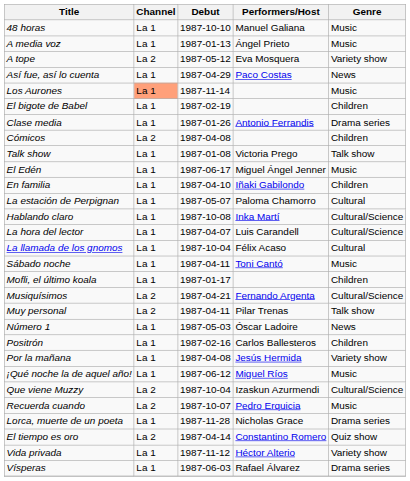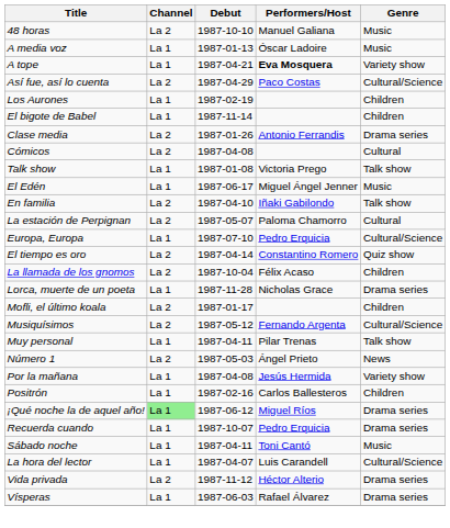 <table class="wikitable sortable">
 <tr>
 <th>Title</th>
 <th>Channel</th>
 <th>Debut</th>
 <th>Performers/Host</th>
 <th>Genre</th>
 </tr>
 <tr>
 <td><em>48 horas</em> </td>
-<td>La 1</td>
+<td>La 2</td>
 <td>1987-10-10</td>
 <td>Manuel Galiana</td>
 <td>Music</td>
 </tr>
 <tr>
 <td><em>A media voz</em> </td>
 <td>La 1</td>
 <td>1987-01-13</td>
-<td>Ángel Prieto</td>
+<td>Óscar Ladoire</td>
 <td>Music</td>
 </tr>
 <tr>
 <td><em>A tope</em></td>
-<td>La 2</td>
-<td>1987-05-12</td>
-<td>Eva Mosquera</td>
+<td>La 1</td>
+<td>1987-04-21</td>
+<td><strong>Eva Mosquera</strong></td>
 <td>Variety show</td>
 </tr>
 <tr>
 <td><em>Así fue, así lo cuenta</em></td>
-<td>La 1</td>
+<td>La 2</td>
 <td>1987-04-29</td>
 <td><a href='#'>Paco Costas</a></td>
-<td>News</td>
+<td>Cultural/Science</td>
 </tr>
 <tr>
 <td><em>Los Aurones</em></td>
-<td style="background: lightsalmon;">La 1</td>
-<td>1987-11-14</td>
-<td></td>
-<td>Music</td>
-</tr>
-<tr>
-<td><em>El bigote de Babel</em> </td>
 <td>La 1</td>
 <td>1987-02-19</td>
 <td></td>
 <td>Children</td>
 </tr>
 <tr>
+<td><em>El bigote de Babel</em> </td>
+<td>La 1</td>
+<td>1987-11-14</td>
+<td></td>
+<td>Children</td>
+</tr>
+<tr>
 <td><em>Clase media</em></td>
-<td>La 1</td>
+<td>La 2</td>
 <td>1987-01-26</td>
 <td><a href='#'>Antonio Ferrandis</a></td>
 <td>Drama series</td>
 </tr>
 <tr>
 <td><em>Cómicos</em></td>
 <td>La 2</td>
 <td>1987-04-08</td>
 <td></td>
-<td>Children</td>
+<td>Cultural</td>
 </tr>
 <tr>
 <td><em>Talk show</em> </td>
 <td>La 1</td>
 <td>1987-01-08</td>
 <td>Victoria Prego</td>
 <td>Talk show</td>
 </tr>
 <tr>
 <td><em>El Edén</em> </td>
 <td>La 1</td>
 <td>1987-06-17</td>
 <td>Miguel Ángel Jenner</td>
 <td>Music</td>
 </tr>
 <tr>
 <td><em>En familia</em> </td>
-<td>La 1</td>
+<td>La 2</td>
 <td>1987-04-10</td>
 <td><a href='#'>Iñaki Gabilondo</a></td>
-<td>Children</td>
+<td>Talk show</td>
 </tr>
 <tr>
 <td><em>La estación de Perpignan</em> </td>
-<td>La 1</td>
+<td>La 2</td>
 <td>1987-05-07</td>
 <td>Paloma Chamorro</td>
 <td>Cultural</td>
 </tr>
 <tr>
-<td><em>Hablando claro</em> </td>
+<td><em>Europa, Europa</em> </td>
 <td>La 1</td>
-<td>1987-10-08</td>
-<td><a href='#'>Inka Martí</a></td>
+<td>1987-07-10</td>
+<td><a href='#'>Pedro Erquicia</a></td>
 <td>Cultural/Science</td>
+</tr>
+<tr>
+<td><em>El tiempo es oro</em> </td>
+<td>La 2</td>
+<td>1987-04-14</td>
+<td><a href='#'>Constantino Romero</a></td>
+<td>Quiz show</td>
+</tr>
+<tr>
+<td><em><a href='#'>La llamada de los gnomos</a></em> </td>
+<td>La 2</td>
+<td>1987-10-04</td>
+<td>Félix Acaso</td>
+<td>Children</td>
+</tr>
+<tr>
+<td><em>Lorca, muerte de un poeta</em></td>
+<td>La 1</td>
+<td>1987-11-28</td>
+<td>Nicholas Grace</td>
+<td>Drama series</td>
+</tr>
+<tr>
+<td><em>Mofli, el último koala</em></td>
+<td>La 2</td>
+<td>1987-01-17</td>
+<td></td>
+<td>Children</td>
+</tr>
+<tr>
+<td><em>Musiquísimos</em> </td>
+<td>La 2</td>
+<td>1987-05-12</td>
+<td><a href='#'>Fernando Argenta</a></td>
+<td>Cultural/Science</td>
+</tr>
+<tr>
+<td><em>Muy personal</em> </td>
+<td>La 1</td>
+<td>1987-04-11</td>
+<td>Pilar Trenas</td>
+<td>Talk show</td>
+</tr>
+<tr>
+<td><em>Número 1</em></td>
+<td>La 2</td>
+<td>1987-05-03</td>
+<td>Ángel Prieto</td>
+<td>News</td>
+</tr>
+<tr>
+<td><em>Por la mañana</em> </td>
+<td>La 1</td>
+<td>1987-04-08</td>
+<td><a href='#'>Jesús Hermida</a></td>
+<td>Variety show</td>
+</tr>
+<tr>
+<td><em>Positrón</em> </td>
+<td>La 1</td>
+<td>1987-02-16</td>
+<td>Carlos Ballesteros</td>
+<td>Children</td>
+</tr>
+<tr>
+<td><em>¡Qué noche la de aquel año!</em></td>
+<td style="background: lightgreen;">La 1</td>
+<td>1987-06-12</td>
+<td><a href='#'>Miguel Ríos</a></td>
+<td>Drama series</td>
+</tr>
+<tr>
+<td><em>Recuerda cuando </em></td>
+<td>La 1</td>
+<td>1987-10-07</td>
+<td><a href='#'>Pedro Erquicia</a></td>
+<td>Drama series</td>
+</tr>
+<tr>
+<td><em>Sábado noche</em> </td>
+<td>La 1</td>
+<td>1987-04-11</td>
+<td><a href='#'>Toni Cantó</a></td>
+<td>Music</td>
 </tr>
 <tr>
 <td><em>La hora del lector</em> </td>
 <td>La 1</td>
 <td>1987-04-07</td>
 <td>Luis Carandell</td>
 <td>Cultural/Science</td>
 </tr>
 <tr>
-<td><em><a href='#'>La llamada de los gnomos</a></em> </td>
-<td>La 1</td>
-<td>1987-10-04</td>
-<td>Félix Acaso</td>
-<td>Cultural</td>
-</tr>
-<tr>
-<td><em>Sábado noche</em> </td>
-<td>La 1</td>
-<td>1987-04-11</td>
-<td><a href='#'>Toni Cantó</a></td>
-<td>Music</td>
-</tr>
-<tr>
-<td><em>Mofli, el último koala</em></td>
-<td>La 1</td>
-<td>1987-01-17</td>
-<td></td>
-<td>Children</td>
-</tr>
-<tr>
-<td><em>Musiquísimos</em> </td>
+<td><em>Vida privada</em> </td>
 <td>La 2</td>
-<td>1987-04-21</td>
-<td><a href='#'>Fernando Argenta</a></td>
-<td>Cultural/Science</td>
-</tr>
-<tr>
-<td><em>Muy personal</em> </td>
-<td>La 2</td>
-<td>1987-04-11</td>
-<td>Pilar Trenas</td>
-<td>Talk show</td>
-</tr>
-<tr>
-<td><em>Número 1</em></td>
-<td>La 1</td>
-<td>1987-05-03</td>
-<td>Óscar Ladoire</td>
-<td>News</td>
-</tr>
-<tr>
-<td><em>Positrón</em> </td>
-<td>La 1</td>
-<td>1987-02-16</td>
-<td>Carlos Ballesteros</td>
-<td>Children</td>
-</tr>
-<tr>
-<td><em>Por la mañana</em> </td>
-<td>La 1</td>
-<td>1987-04-08</td>
-<td><a href='#'>Jesús Hermida</a></td>
-<td>Variety show</td>
-</tr>
-<tr>
-<td><em>¡Qué noche la de aquel año!</em></td>
-<td>La 1</td>
-<td>1987-06-12</td>
-<td><a href='#'>Miguel Ríos</a></td>
-<td>Music</td>
-</tr>
-<tr>
-<td><em>Que viene Muzzy</em></td>
-<td>La 2</td>
-<td>1987-10-04</td>
-<td>Izaskun Azurmendi</td>
-<td>Cultural/Science</td>
-</tr>
-<tr>
-<td><em>Recuerda cuando </em></td>
-<td>La 2</td>
-<td>1987-10-07</td>
-<td><a href='#'>Pedro Erquicia</a></td>
-<td>Music</td>
-</tr>
-<tr>
-<td><em>Lorca, muerte de un poeta</em></td>
-<td>La 1</td>
-<td>1987-11-28</td>
-<td>Nicholas Grace</td>
-<td>Drama series</td>
-</tr>
-<tr>
-<td><em>El tiempo es oro</em> </td>
-<td>La 2</td>
-<td>1987-04-14</td>
-<td><a href='#'>Constantino Romero</a></td>
-<td>Quiz show</td>
-</tr>
-<tr>
-<td><em>Vida privada</em> </td>
-<td>La 1</td>
 <td>1987-11-12</td>
 <td><a href='#'>Héctor Alterio</a></td>
-<td>Variety show</td>
+<td>Drama series</td>
 </tr>
 <tr>
 <td><em>Vísperas</em></td>
 <td>La 1</td>
 <td>1987-06-03</td>
 <td>Rafael Álvarez</td>
 <td>Drama series</td>
 </tr>
 <tr>
 </tr>
 </table>
